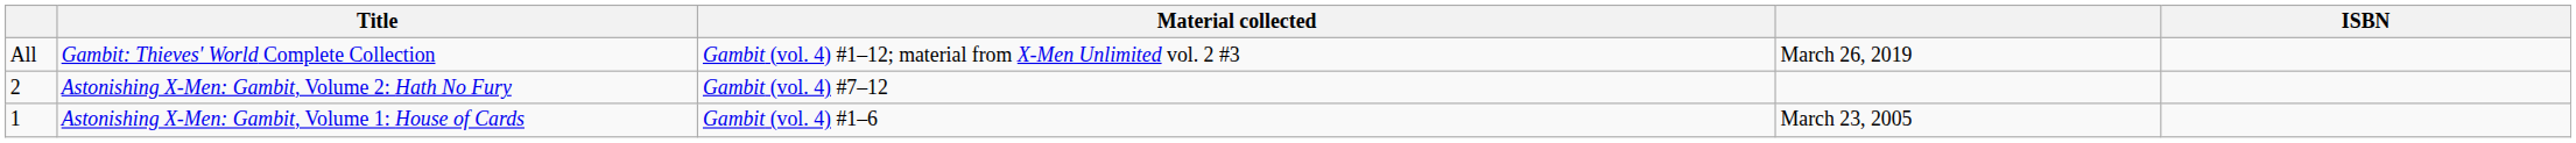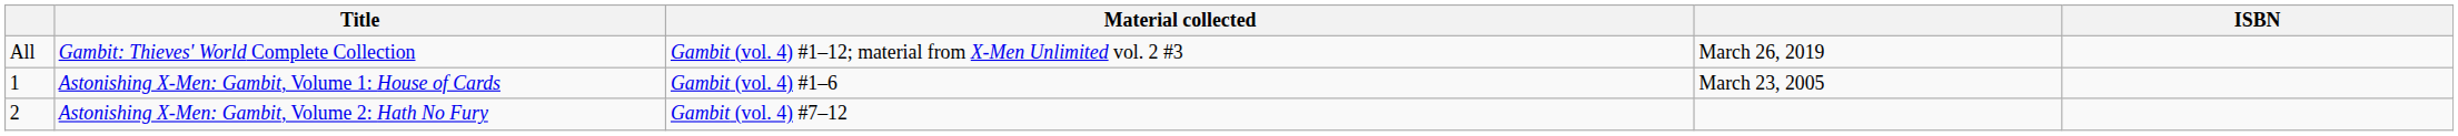 <table class="wikitable" style="text-align:left;" width="100%">
 <tr>
 <th width="2%"></th>
 <th width="25%">Title</th>
 <th>Material collected</th>
 <th width="15%"></th>
 <th width="16%">ISBN</th>
 </tr>
 <tr>
 <td>All</td>
 <td><a href='#'><em>Gambit: Thieves' World</em> Complete Collection</a></td>
 <td><a href='#'><em>Gambit</em> (vol. 4)</a> #1–12; material from <em><a href='#'>X-Men Unlimited</a></em> vol. 2 #3</td>
 <td>March 26, 2019</td>
 <td></td>
 </tr>
 <tr>
+<td>1</td>
+<td><a href='#'><em>Astonishing X-Men: Gambit</em>, Volume 1: <em>House of Cards</em></a></td>
+<td><a href='#'><em>Gambit</em> (vol. 4)</a> #1–6</td>
+<td>March 23, 2005</td>
+<td></td>
+</tr>
+<tr>
 <td>2</td>
 <td><a href='#'><em>Astonishing X-Men: Gambit</em>, Volume 2: <em>Hath No Fury</em></a></td>
 <td><a href='#'><em>Gambit</em> (vol. 4)</a> #7–12</td>
 <td></td>
 <td></td>
 </tr>
-<tr>
-<td>1</td>
-<td><a href='#'><em>Astonishing X-Men: Gambit</em>, Volume 1: <em>House of Cards</em></a></td>
-<td><a href='#'><em>Gambit</em> (vol. 4)</a> #1–6</td>
-<td>March 23, 2005</td>
-<td></td>
-</tr>
 </table>
